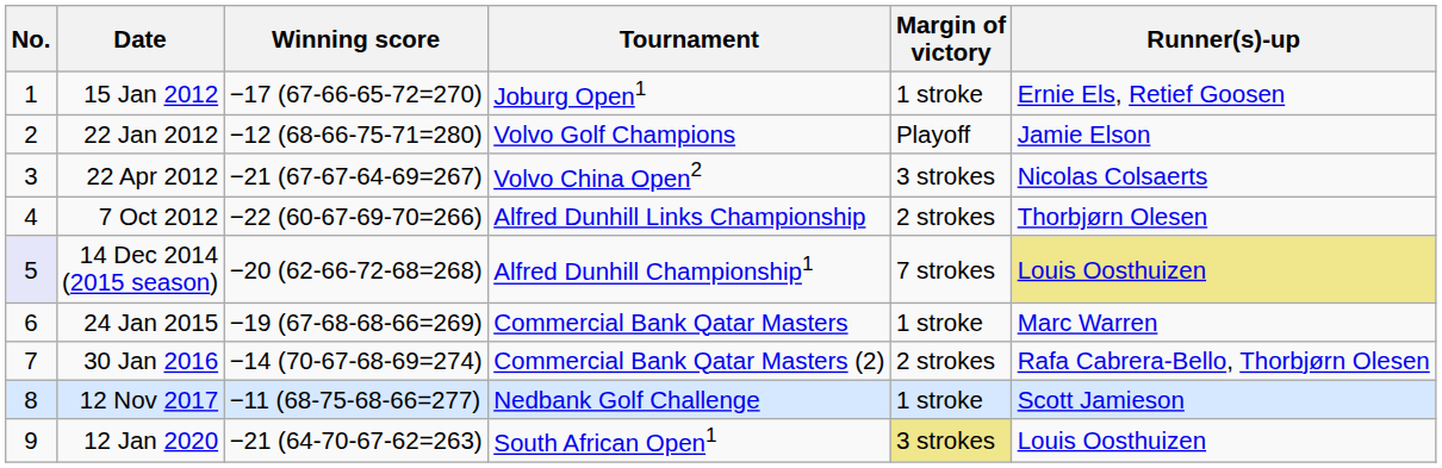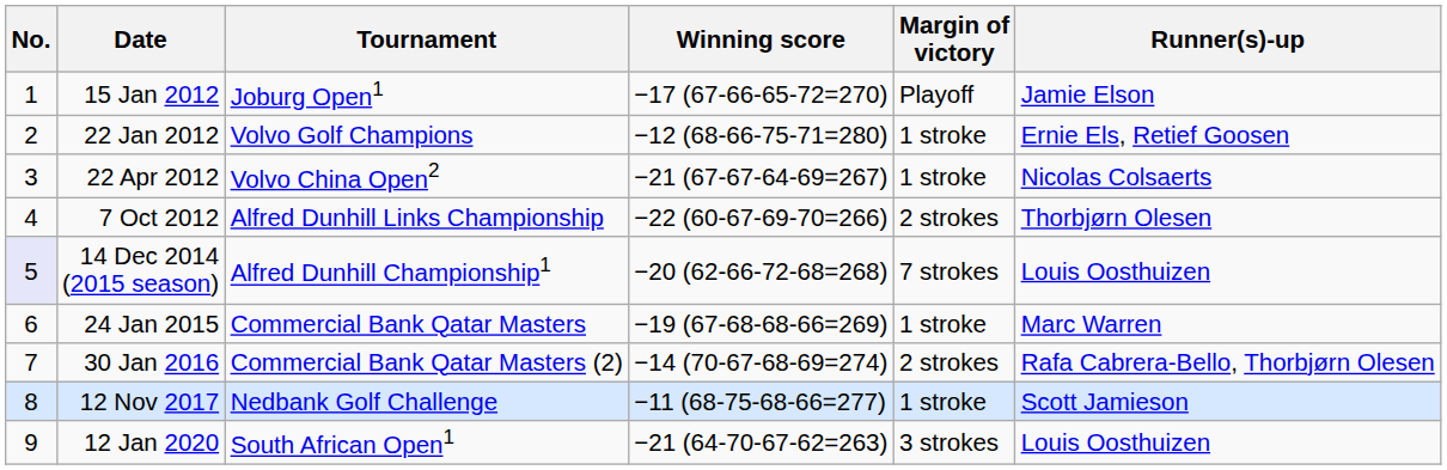 <table class="wikitable" style="font-size:95%;">
 <tr>
 <th>No.</th>
 <th>Date</th>
+<th>Tournament</th>
 <th>Winning score</th>
-<th>Tournament</th>
 <th>Margin of<br>victory</th>
 <th>Runner(s)-up</th>
 </tr>
 <tr>
 <td align=center>1</td>
 <td align=right>15 Jan <a href='#'>2012</a></td>
+<td><a href='#'>Joburg Open</a><sup>1</sup></td>
 <td>−17 (67-66-65-72=270)</td>
-<td><a href='#'>Joburg Open</a><sup>1</sup></td>
+<td>Playoff</td>
+<td> <a href='#'>Jamie Elson</a></td>
+</tr>
+<tr>
+<td align=center>2</td>
+<td align=right>22 Jan 2012</td>
+<td><a href='#'>Volvo Golf Champions</a></td>
+<td>−12 (68-66-75-71=280)</td>
 <td>1 stroke</td>
 <td> <a href='#'>Ernie Els</a>,  <a href='#'>Retief Goosen</a></td>
 </tr>
 <tr>
-<td align=center>2</td>
-<td align=right>22 Jan 2012</td>
-<td>−12 (68-66-75-71=280)</td>
-<td><a href='#'>Volvo Golf Champions</a></td>
-<td>Playoff</td>
-<td> <a href='#'>Jamie Elson</a></td>
-</tr>
-<tr>
 <td align=center>3</td>
 <td align=right>22 Apr 2012</td>
+<td><a href='#'>Volvo China Open</a><sup>2</sup></td>
 <td>−21 (67-67-64-69=267)</td>
-<td><a href='#'>Volvo China Open</a><sup>2</sup></td>
-<td>3 strokes</td>
+<td>1 stroke</td>
 <td> <a href='#'>Nicolas Colsaerts</a></td>
 </tr>
 <tr>
 <td align=center>4</td>
 <td align=right>7 Oct 2012</td>
+<td><a href='#'>Alfred Dunhill Links Championship</a></td>
 <td>−22 (60-67-69-70=266)</td>
-<td><a href='#'>Alfred Dunhill Links Championship</a></td>
 <td>2 strokes</td>
 <td> <a href='#'>Thorbjørn Olesen</a></td>
 </tr>
 <tr>
 <td align=center style="background: lavender;">5</td>
 <td align=right>14 Dec 2014<br>(<a href='#'>2015 season</a>)</td>
+<td><a href='#'>Alfred Dunhill Championship</a><sup>1</sup></td>
 <td>−20 (62-66-72-68=268)</td>
-<td><a href='#'>Alfred Dunhill Championship</a><sup>1</sup></td>
 <td>7 strokes</td>
-<td style="background: khaki;"> <a href='#'>Louis Oosthuizen</a></td>
+<td> <a href='#'>Louis Oosthuizen</a></td>
 </tr>
 <tr>
 <td align=center>6</td>
 <td align=right>24 Jan 2015</td>
+<td><a href='#'>Commercial Bank Qatar Masters</a></td>
 <td>−19 (67-68-68-66=269)</td>
-<td><a href='#'>Commercial Bank Qatar Masters</a></td>
 <td>1 stroke</td>
 <td> <a href='#'>Marc Warren</a></td>
 </tr>
 <tr>
 <td align=center>7</td>
 <td align=right>30 Jan <a href='#'>2016</a></td>
+<td><a href='#'>Commercial Bank Qatar Masters</a> (2)</td>
 <td>−14 (70-67-68-69=274)</td>
-<td><a href='#'>Commercial Bank Qatar Masters</a> (2)</td>
 <td>2 strokes</td>
 <td> <a href='#'>Rafa Cabrera-Bello</a>,  <a href='#'>Thorbjørn Olesen</a></td>
 </tr>
 <tr style="background:#D6E8FF;">
 <td align=center>8</td>
 <td align=right>12 Nov <a href='#'>2017</a></td>
+<td><a href='#'>Nedbank Golf Challenge</a></td>
 <td>−11 (68-75-68-66=277)</td>
-<td><a href='#'>Nedbank Golf Challenge</a></td>
 <td>1 stroke</td>
 <td> <a href='#'>Scott Jamieson</a></td>
 </tr>
 <tr>
 <td align=center>9</td>
 <td align=right>12 Jan <a href='#'>2020</a></td>
+<td><a href='#'>South African Open</a><sup>1</sup></td>
 <td>−21 (64-70-67-62=263)</td>
-<td><a href='#'>South African Open</a><sup>1</sup></td>
-<td style="background: khaki;">3 strokes</td>
+<td>3 strokes</td>
 <td> <a href='#'>Louis Oosthuizen</a></td>
 </tr>
 </table>
